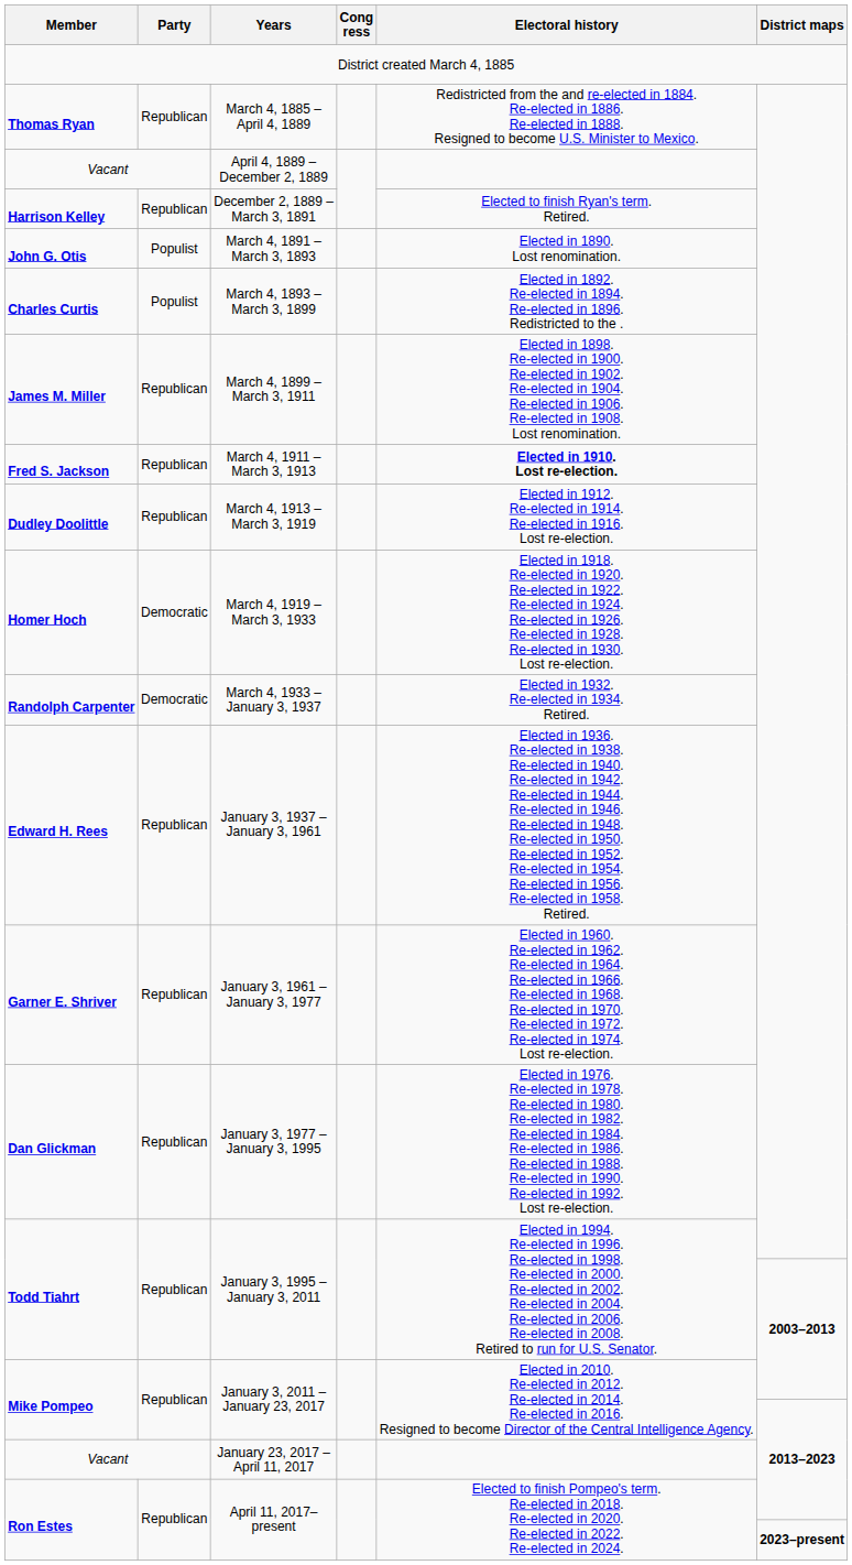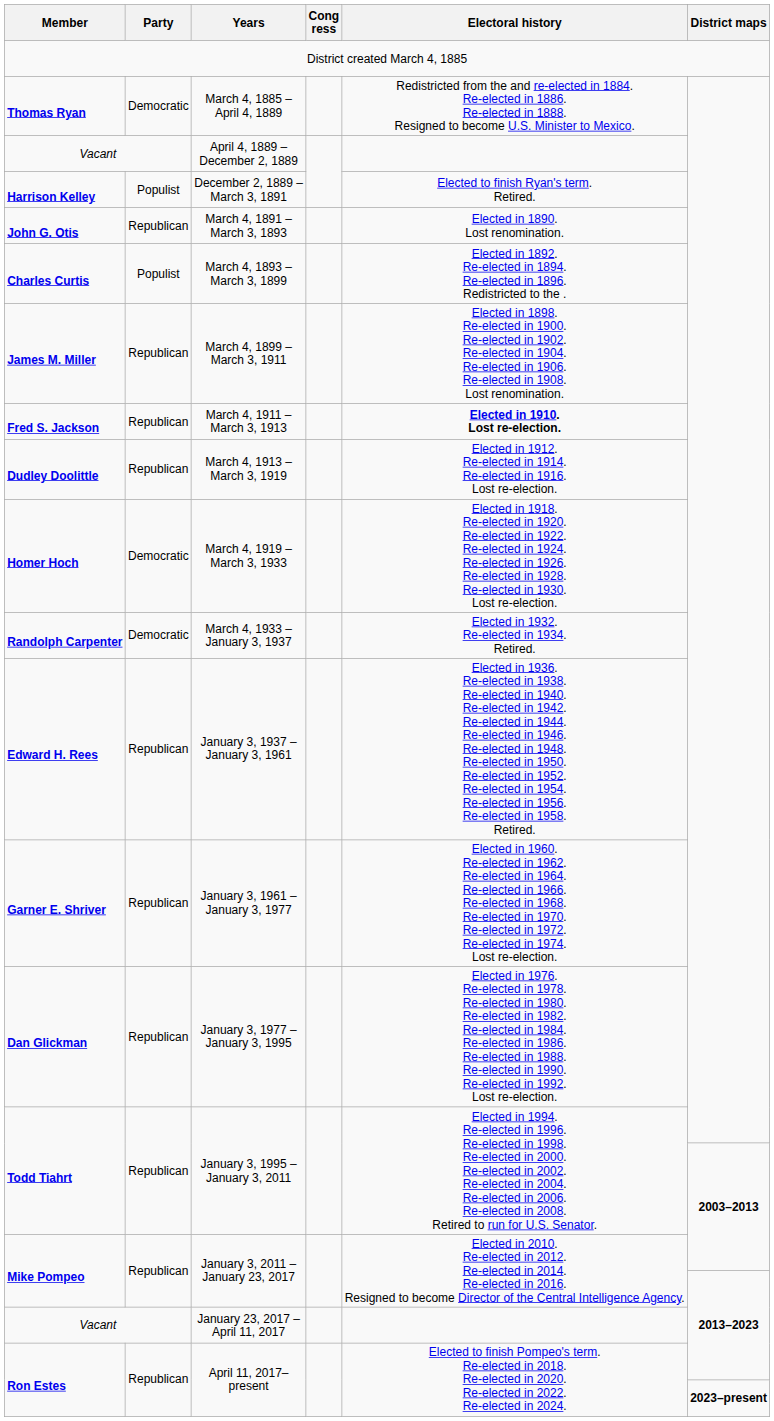 <table class="wikitable" style="text-align:center">
 <tr style="height:3em">
 <th>Member</th>
 <th>Party</th>
 <th>Years</th>
 <th>Cong<br>ress</th>
 <th>Electoral history</th>
 <th>District maps</th>
 </tr>
 <tr style="height:3em">
 <td colspan=6>District created March 4, 1885</td>
 </tr>
 <tr style="height:3em">
 <td align=left><br><strong><a href='#'>Thomas Ryan</a></strong><br></td>
-<td>Republican</td>
+<td>Democratic</td>
 <td nowrap>March 4, 1885 –<br>April 4, 1889</td>
 <td></td>
 <td>Redistricted from the  and <a href='#'>re-elected in 1884</a>.<br><a href='#'>Re-elected in 1886</a>.<br><a href='#'>Re-elected in 1888</a>.<br>Resigned to become <a href='#'>U.S. Minister to Mexico</a>.</td>
 <td rowspan=14></td>
 </tr>
 <tr style="height:3em">
 <td colspan=2><em>Vacant</em></td>
 <td nowrap>April 4, 1889 –<br>December 2, 1889</td>
 <td rowspan=2></td>
 <td></td>
 </tr>
 <tr style="height:3em">
 <td align=left><br><strong><a href='#'>Harrison Kelley</a></strong><br></td>
-<td>Republican</td>
+<td>Populist</td>
 <td nowrap>December 2, 1889 –<br>March 3, 1891</td>
 <td><a href='#'>Elected to finish Ryan's term</a>.<br>Retired.</td>
 </tr>
 <tr style="height:3em">
 <td align=left><br><strong><a href='#'>John G. Otis</a></strong><br></td>
-<td>Populist</td>
+<td>Republican</td>
 <td nowrap>March 4, 1891 –<br>March 3, 1893</td>
 <td></td>
 <td><a href='#'>Elected in 1890</a>.<br>Lost renomination.</td>
 </tr>
 <tr style="height:3em">
 <td align=left><br><strong><a href='#'>Charles Curtis</a></strong><br></td>
 <td>Populist</td>
 <td nowrap>March 4, 1893 –<br>March 3, 1899</td>
 <td></td>
 <td><a href='#'>Elected in 1892</a>.<br><a href='#'>Re-elected in 1894</a>.<br><a href='#'>Re-elected in 1896</a>.<br>Redistricted to the .</td>
 </tr>
 <tr style="height:3em">
 <td align=left><br><strong><a href='#'>James M. Miller</a></strong><br></td>
 <td>Republican</td>
 <td nowrap>March 4, 1899 –<br>March 3, 1911</td>
 <td></td>
 <td><a href='#'>Elected in 1898</a>.<br><a href='#'>Re-elected in 1900</a>.<br><a href='#'>Re-elected in 1902</a>.<br><a href='#'>Re-elected in 1904</a>.<br><a href='#'>Re-elected in 1906</a>.<br><a href='#'>Re-elected in 1908</a>.<br>Lost renomination.</td>
 </tr>
 <tr style="height:3em">
 <td align=left><br><strong><a href='#'>Fred S. Jackson</a></strong><br></td>
 <td>Republican</td>
 <td nowrap>March 4, 1911 –<br>March 3, 1913</td>
 <td></td>
 <td><strong><a href='#'>Elected in 1910</a>.<br>Lost re-election.</strong></td>
 </tr>
 <tr style="height:3em">
 <td align=left><br><strong><a href='#'>Dudley Doolittle</a></strong><br></td>
 <td>Republican</td>
 <td nowrap>March 4, 1913 –<br>March 3, 1919</td>
 <td></td>
 <td><a href='#'>Elected in 1912</a>.<br><a href='#'>Re-elected in 1914</a>.<br><a href='#'>Re-elected in 1916</a>.<br>Lost re-election.</td>
 </tr>
 <tr style="height:3em">
 <td align=left><br><strong><a href='#'>Homer Hoch</a></strong><br></td>
 <td>Democratic</td>
 <td nowrap>March 4, 1919 –<br>March 3, 1933</td>
 <td></td>
 <td><a href='#'>Elected in 1918</a>.<br><a href='#'>Re-elected in 1920</a>.<br><a href='#'>Re-elected in 1922</a>.<br><a href='#'>Re-elected in 1924</a>.<br><a href='#'>Re-elected in 1926</a>.<br><a href='#'>Re-elected in 1928</a>.<br><a href='#'>Re-elected in 1930</a>.<br>Lost re-election.</td>
 </tr>
 <tr style="height:3em">
 <td align=left><br><strong><a href='#'>Randolph Carpenter</a></strong><br></td>
 <td>Democratic</td>
 <td nowrap>March 4, 1933 –<br>January 3, 1937</td>
 <td></td>
 <td><a href='#'>Elected in 1932</a>.<br><a href='#'>Re-elected in 1934</a>.<br>Retired.</td>
 </tr>
 <tr style="height:3em">
 <td align=left><br><strong><a href='#'>Edward H. Rees</a></strong><br></td>
 <td>Republican</td>
 <td nowrap>January 3, 1937 –<br>January 3, 1961</td>
 <td></td>
 <td><a href='#'>Elected in 1936</a>.<br><a href='#'>Re-elected in 1938</a>.<br><a href='#'>Re-elected in 1940</a>.<br><a href='#'>Re-elected in 1942</a>.<br><a href='#'>Re-elected in 1944</a>.<br><a href='#'>Re-elected in 1946</a>.<br><a href='#'>Re-elected in 1948</a>.<br><a href='#'>Re-elected in 1950</a>.<br><a href='#'>Re-elected in 1952</a>.<br><a href='#'>Re-elected in 1954</a>.<br><a href='#'>Re-elected in 1956</a>.<br><a href='#'>Re-elected in 1958</a>.<br>Retired.</td>
 </tr>
 <tr style="height:3em">
 <td align=left><br><strong><a href='#'>Garner E. Shriver</a></strong><br></td>
 <td>Republican</td>
 <td nowrap>January 3, 1961 –<br>January 3, 1977</td>
 <td></td>
 <td><a href='#'>Elected in 1960</a>.<br><a href='#'>Re-elected in 1962</a>.<br><a href='#'>Re-elected in 1964</a>.<br><a href='#'>Re-elected in 1966</a>.<br><a href='#'>Re-elected in 1968</a>.<br><a href='#'>Re-elected in 1970</a>.<br><a href='#'>Re-elected in 1972</a>.<br><a href='#'>Re-elected in 1974</a>.<br>Lost re-election.</td>
 </tr>
 <tr style="height:3em">
 <td align=left><br><strong><a href='#'>Dan Glickman</a></strong><br></td>
 <td>Republican</td>
 <td nowrap>January 3, 1977 –<br>January 3, 1995</td>
 <td></td>
 <td><a href='#'>Elected in 1976</a>.<br><a href='#'>Re-elected in 1978</a>.<br><a href='#'>Re-elected in 1980</a>.<br><a href='#'>Re-elected in 1982</a>.<br><a href='#'>Re-elected in 1984</a>.<br><a href='#'>Re-elected in 1986</a>.<br><a href='#'>Re-elected in 1988</a>.<br><a href='#'>Re-elected in 1990</a>.<br><a href='#'>Re-elected in 1992</a>.<br>Lost re-election.</td>
 </tr>
 <tr style="height:3em">
 <td rowspan=2 align=left><br><strong><a href='#'>Todd Tiahrt</a></strong><br></td>
 <td rowspan=2 >Republican</td>
 <td rowspan=2 nowrap>January 3, 1995 –<br>January 3, 2011</td>
 <td rowspan=2></td>
 <td rowspan=2><a href='#'>Elected in 1994</a>.<br><a href='#'>Re-elected in 1996</a>.<br><a href='#'>Re-elected in 1998</a>.<br><a href='#'>Re-elected in 2000</a>.<br><a href='#'>Re-elected in 2002</a>.<br><a href='#'>Re-elected in 2004</a>.<br><a href='#'>Re-elected in 2006</a>.<br><a href='#'>Re-elected in 2008</a>.<br>Retired to <a href='#'>run for U.S. Senator</a>.</td>
 </tr>
 <tr style="height:3em">
 <td rowspan=2><strong>2003–2013</strong><br></td>
 </tr>
 <tr style="height:3em">
 <td rowspan=2 align=left nowap><br><strong><a href='#'>Mike Pompeo</a></strong><br></td>
 <td rowspan=2 >Republican</td>
 <td rowspan=2 nowrap>January 3, 2011 –<br>January 23, 2017</td>
 <td rowspan=2></td>
 <td rowspan=2><a href='#'>Elected in 2010</a>.<br><a href='#'>Re-elected in 2012</a>.<br><a href='#'>Re-elected in 2014</a>.<br><a href='#'>Re-elected in 2016</a>.<br>Resigned to become <a href='#'>Director of the Central Intelligence Agency</a>.</td>
 </tr>
 <tr style="height:3em">
 <td rowspan=3><strong>2013–2023</strong><br></td>
 </tr>
 <tr style="height:3em">
 <td colspan=2><em>Vacant</em></td>
 <td nowrap>January 23, 2017 –<br>April 11, 2017</td>
 <td></td>
 <td></td>
 </tr>
 <tr style="height:3em">
 <td rowspan=2 align=left><br><strong><a href='#'>Ron Estes</a></strong><br></td>
 <td rowspan=2 >Republican</td>
 <td rowspan=2 nowrap>April 11, 2017–<br>present</td>
 <td rowspan=2></td>
 <td rowspan=2><a href='#'>Elected to finish Pompeo's term</a>.<br><a href='#'>Re-elected in 2018</a>.<br><a href='#'>Re-elected in 2020</a>.<br><a href='#'>Re-elected in 2022</a>.<br><a href='#'>Re-elected in 2024</a>.</td>
 </tr>
 <tr style="height:3em">
 <td><strong>2023–present</strong><br></td>
 </tr>
 </table>
